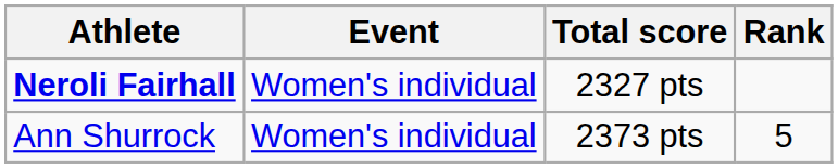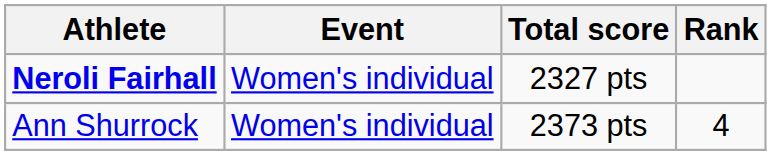 <table class=wikitable style="font-size:90%;">
 <tr>
 <th>Athlete</th>
 <th>Event</th>
 <th>Total score</th>
 <th>Rank</th>
 </tr>
 <tr align=center>
 <td align=left><strong><a href='#'>Neroli Fairhall</a></strong></td>
 <td align=left><a href='#'>Women's individual</a></td>
 <td>2327 pts</td>
 <td></td>
 </tr>
 <tr align=center>
 <td align=left><a href='#'>Ann Shurrock</a></td>
 <td align=left><a href='#'>Women's individual</a></td>
 <td>2373 pts</td>
-<td>5</td>
+<td>4</td>
 </tr>
 </table>
